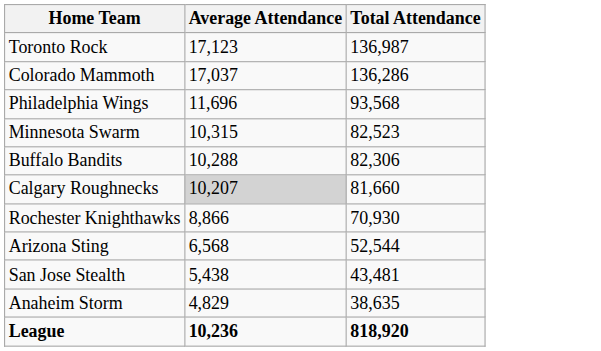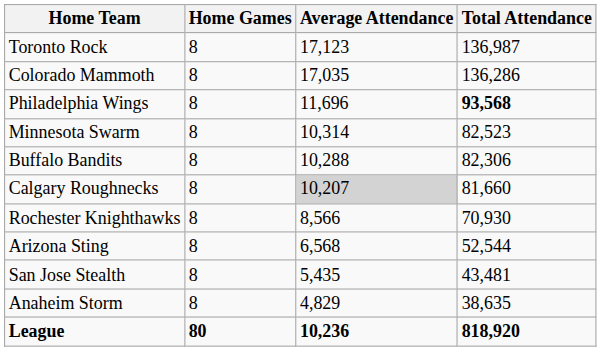 <table class="wikitable sortable">
 <tr>
 <th>Home Team</th>
+<th>Home Games</th>
 <th>Average Attendance</th>
 <th>Total Attendance</th>
 </tr>
 <tr>
 <td>Toronto Rock</td>
+<td>8</td>
 <td>17,123</td>
 <td>136,987</td>
 </tr>
 <tr>
 <td>Colorado Mammoth</td>
-<td>17,037</td>
+<td>8</td>
+<td>17,035</td>
 <td>136,286</td>
 </tr>
 <tr>
 <td>Philadelphia Wings</td>
+<td>8</td>
 <td>11,696</td>
-<td>93,568</td>
+<td><strong>93,568</strong></td>
 </tr>
 <tr>
 <td>Minnesota Swarm</td>
-<td>10,315</td>
+<td>8</td>
+<td>10,314</td>
 <td>82,523</td>
 </tr>
 <tr>
 <td>Buffalo Bandits</td>
+<td>8</td>
 <td>10,288</td>
 <td>82,306</td>
 </tr>
 <tr>
 <td>Calgary Roughnecks</td>
+<td>8</td>
 <td style="background: lightgrey;">10,207</td>
 <td>81,660</td>
 </tr>
 <tr>
 <td>Rochester Knighthawks</td>
-<td>8,866</td>
+<td>8</td>
+<td>8,566</td>
 <td>70,930</td>
 </tr>
 <tr>
 <td>Arizona Sting</td>
+<td>8</td>
 <td>6,568</td>
 <td>52,544</td>
 </tr>
 <tr>
 <td>San Jose Stealth</td>
-<td>5,438</td>
+<td>8</td>
+<td>5,435</td>
 <td>43,481</td>
 </tr>
 <tr>
 <td>Anaheim Storm</td>
+<td>8</td>
 <td>4,829</td>
 <td>38,635</td>
 </tr>
 <tr class="sortbottom">
 <td><strong>League</strong></td>
+<td><strong>80</strong></td>
 <td><strong>10,236</strong></td>
 <td><strong>818,920</strong></td>
 </tr>
 </table>
